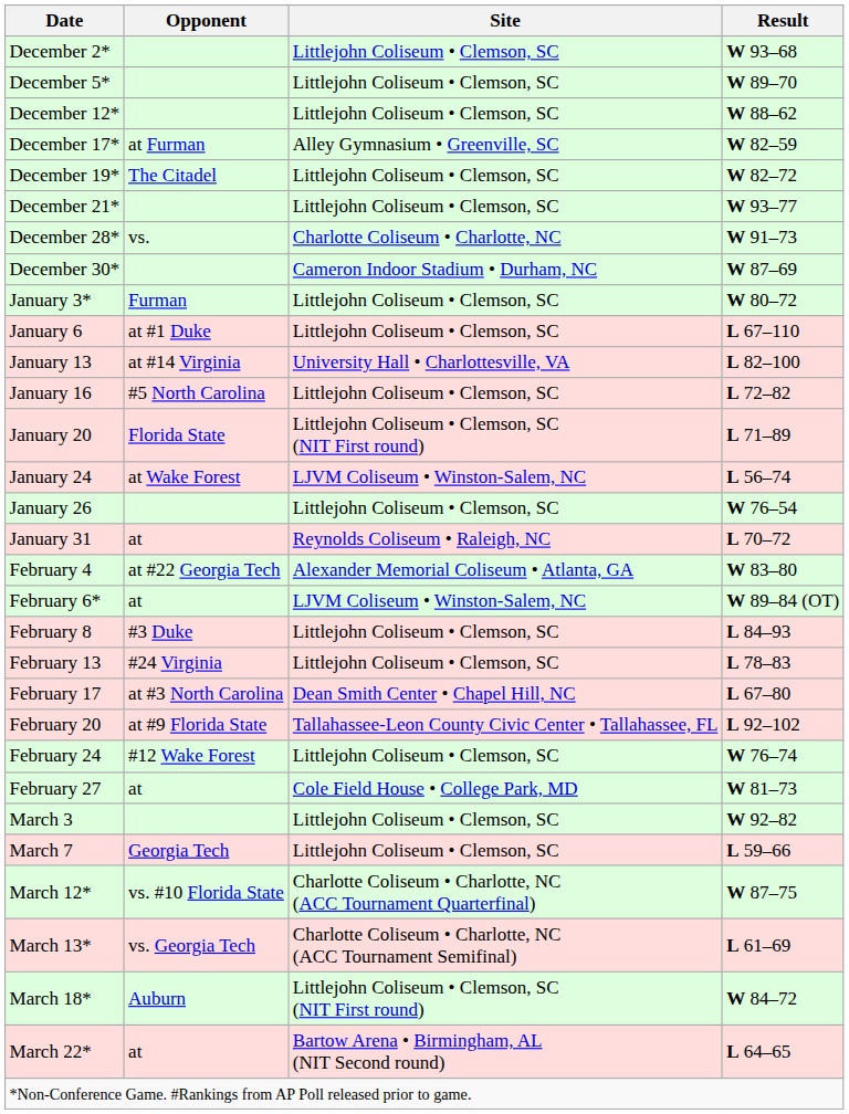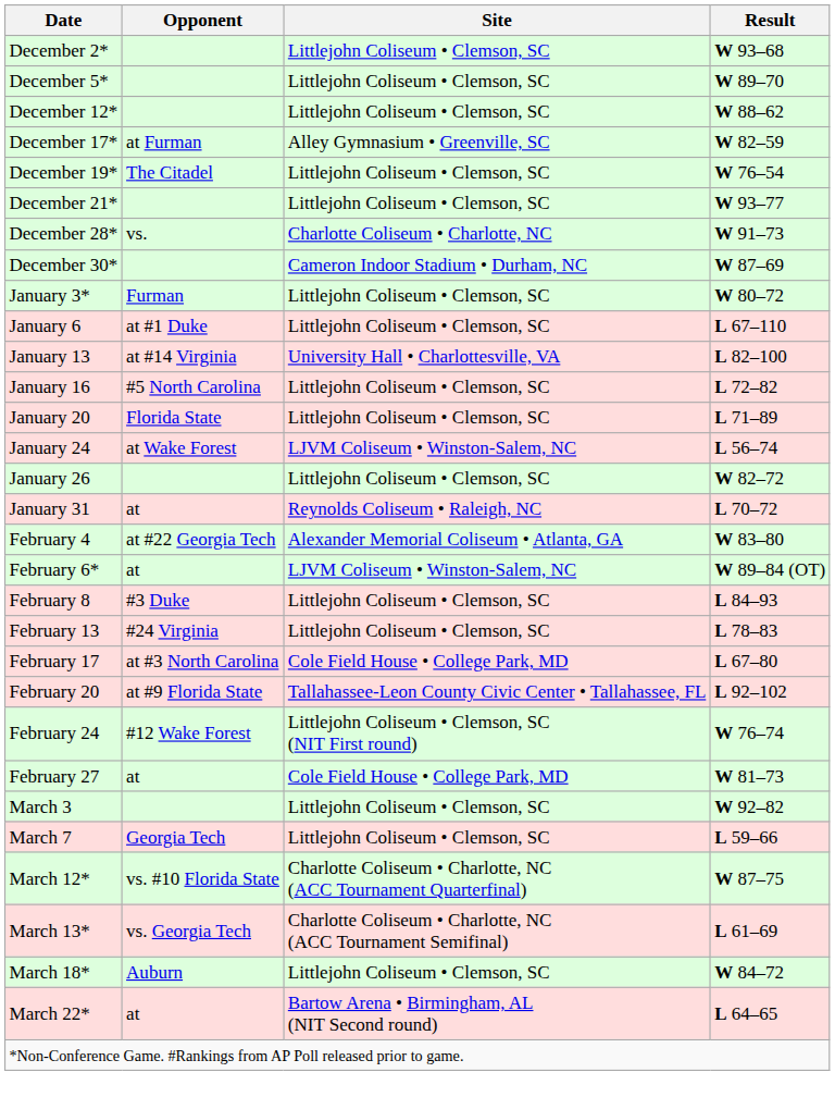 <table class="wikitable" style="font-size:95%;">
 <tr>
 <th>Date</th>
 <th>Opponent</th>
 <th> Site</th>
 <th>Result</th>
 </tr>
 <tr style="background: #ddffdd;">
 <td>December 2*</td>
 <td></td>
 <td><a href='#'>Littlejohn Coliseum</a> • <a href='#'>Clemson, SC</a></td>
 <td><strong>W</strong> 93–68</td>
 </tr>
 <tr style="background: #ddffdd;">
 <td>December 5*</td>
 <td></td>
 <td>Littlejohn Coliseum • Clemson, SC</td>
 <td><strong>W</strong> 89–70</td>
 </tr>
 <tr style="background: #ddffdd;">
 <td>December 12*</td>
 <td></td>
 <td>Littlejohn Coliseum • Clemson, SC</td>
 <td><strong>W</strong> 88–62</td>
 </tr>
 <tr style="background: #ddffdd;">
 <td>December 17*</td>
 <td>at <a href='#'>Furman</a></td>
 <td>Alley Gymnasium • <a href='#'>Greenville, SC</a></td>
 <td><strong>W</strong> 82–59</td>
 </tr>
 <tr style="background: #ddffdd;">
 <td>December 19*</td>
 <td><a href='#'>The Citadel</a></td>
 <td>Littlejohn Coliseum • Clemson, SC</td>
-<td><strong>W</strong> 82–72</td>
+<td><strong>W</strong> 76–54</td>
 </tr>
 <tr style="background: #ddffdd;">
 <td>December 21*</td>
 <td></td>
 <td>Littlejohn Coliseum • Clemson, SC</td>
 <td><strong>W</strong> 93–77</td>
 </tr>
 <tr style="background: #ddffdd;">
 <td>December 28*</td>
 <td>vs. </td>
 <td><a href='#'>Charlotte Coliseum</a> • <a href='#'>Charlotte, NC</a></td>
 <td><strong>W</strong> 91–73</td>
 </tr>
 <tr style="background: #ddffdd;">
 <td>December 30*</td>
 <td></td>
 <td><a href='#'>Cameron Indoor Stadium</a> • <a href='#'>Durham, NC</a></td>
 <td><strong>W</strong> 87–69</td>
 </tr>
 <tr style="background: #ddffdd;">
 <td>January 3*</td>
 <td><a href='#'>Furman</a></td>
 <td>Littlejohn Coliseum • Clemson, SC</td>
 <td><strong>W</strong> 80–72</td>
 </tr>
 <tr style="background: #ffdddd;">
 <td>January 6</td>
 <td>at #1 <a href='#'>Duke</a></td>
 <td>Littlejohn Coliseum • Clemson, SC</td>
 <td><strong>L</strong> 67–110</td>
 </tr>
 <tr style="background: #ffdddd;">
 <td>January 13</td>
 <td>at #14 <a href='#'>Virginia</a></td>
 <td><a href='#'>University Hall</a> • <a href='#'>Charlottesville, VA</a></td>
 <td><strong>L</strong> 82–100</td>
 </tr>
 <tr style="background: #ffdddd;">
 <td>January 16</td>
 <td>#5 <a href='#'>North Carolina</a></td>
 <td>Littlejohn Coliseum • Clemson, SC</td>
 <td><strong>L</strong> 72–82</td>
 </tr>
 <tr style="background: #ffdddd;">
 <td>January 20</td>
 <td><a href='#'>Florida State</a></td>
-<td>Littlejohn Coliseum • Clemson, SC<br>(<a href='#'>NIT First round</a>)</td>
+<td>Littlejohn Coliseum • Clemson, SC</td>
 <td><strong>L</strong> 71–89</td>
 </tr>
 <tr style="background: #ffdddd;">
 <td>January 24</td>
 <td>at <a href='#'>Wake Forest</a></td>
 <td><a href='#'>LJVM Coliseum</a> • <a href='#'>Winston-Salem, NC</a></td>
 <td><strong>L</strong> 56–74</td>
 </tr>
 <tr style="background: #ddffdd;">
 <td>January 26</td>
 <td></td>
 <td>Littlejohn Coliseum • Clemson, SC</td>
-<td><strong>W</strong> 76–54</td>
+<td><strong>W</strong> 82–72</td>
 </tr>
 <tr style="background: #ffdddd;">
 <td>January 31</td>
 <td>at </td>
 <td><a href='#'>Reynolds Coliseum</a> • <a href='#'>Raleigh, NC</a></td>
 <td><strong>L</strong> 70–72</td>
 </tr>
 <tr style="background: #ddffdd;">
 <td>February 4</td>
 <td>at #22 <a href='#'>Georgia Tech</a></td>
 <td><a href='#'>Alexander Memorial Coliseum</a> • <a href='#'>Atlanta, GA</a></td>
 <td><strong>W</strong> 83–80</td>
 </tr>
 <tr style="background: #ddffdd;">
 <td>February 6*</td>
 <td>at </td>
 <td><a href='#'>LJVM Coliseum</a> • <a href='#'>Winston-Salem, NC</a></td>
 <td><strong>W</strong> 89–84 (OT)</td>
 </tr>
 <tr style="background: #ffdddd;">
 <td>February 8</td>
 <td>#3 <a href='#'>Duke</a></td>
 <td>Littlejohn Coliseum • Clemson, SC</td>
 <td><strong>L</strong> 84–93</td>
 </tr>
 <tr style="background: #ffdddd;">
 <td>February 13</td>
 <td>#24 <a href='#'>Virginia</a></td>
 <td>Littlejohn Coliseum • Clemson, SC</td>
 <td><strong>L</strong> 78–83</td>
 </tr>
 <tr style="background: #ffdddd;">
 <td>February 17</td>
 <td>at #3 <a href='#'>North Carolina</a></td>
-<td><a href='#'>Dean Smith Center</a> • <a href='#'>Chapel Hill, NC</a></td>
+<td><a href='#'>Cole Field House</a> • <a href='#'>College Park, MD</a></td>
 <td><strong>L</strong> 67–80</td>
 </tr>
 <tr style="background: #ffdddd;">
 <td>February 20</td>
 <td>at #9 <a href='#'>Florida State</a></td>
 <td><a href='#'>Tallahassee-Leon County Civic Center</a> • <a href='#'>Tallahassee, FL</a></td>
 <td><strong>L</strong> 92–102</td>
 </tr>
 <tr style="background: #ddffdd;">
 <td>February 24</td>
 <td>#12 <a href='#'>Wake Forest</a></td>
-<td>Littlejohn Coliseum • Clemson, SC</td>
+<td>Littlejohn Coliseum • Clemson, SC<br>(<a href='#'>NIT First round</a>)</td>
 <td><strong>W</strong> 76–74</td>
 </tr>
 <tr style="background: #ddffdd;">
 <td>February 27</td>
 <td>at </td>
 <td><a href='#'>Cole Field House</a> • <a href='#'>College Park, MD</a></td>
 <td><strong>W</strong> 81–73</td>
 </tr>
 <tr style="background: #ddffdd;">
 <td>March 3</td>
 <td></td>
 <td>Littlejohn Coliseum • Clemson, SC</td>
 <td><strong>W</strong> 92–82</td>
 </tr>
 <tr style="background: #ffdddd;">
 <td>March 7</td>
 <td><a href='#'>Georgia Tech</a></td>
 <td>Littlejohn Coliseum • Clemson, SC</td>
 <td><strong>L</strong> 59–66</td>
 </tr>
 <tr style="background: #ddffdd;">
 <td>March 12*</td>
 <td>vs. #10 <a href='#'>Florida State</a></td>
 <td>Charlotte Coliseum • Charlotte, NC<br>(<a href='#'>ACC Tournament Quarterfinal</a>)</td>
 <td><strong>W</strong> 87–75</td>
 </tr>
 <tr style="background: #ffdddd;">
 <td>March 13*</td>
 <td>vs. <a href='#'>Georgia Tech</a></td>
 <td>Charlotte Coliseum • Charlotte, NC<br>(ACC Tournament Semifinal)</td>
 <td><strong>L</strong> 61–69</td>
 </tr>
 <tr style="background: #ddffdd;">
 <td>March 18*</td>
 <td><a href='#'>Auburn</a></td>
-<td>Littlejohn Coliseum • Clemson, SC<br>(<a href='#'>NIT First round</a>)</td>
+<td>Littlejohn Coliseum • Clemson, SC</td>
 <td><strong>W</strong> 84–72</td>
 </tr>
 <tr style="background: #ffdddd;">
 <td>March 22*</td>
 <td>at </td>
 <td><a href='#'>Bartow Arena</a> • <a href='#'>Birmingham, AL</a><br>(NIT Second round)</td>
 <td><strong>L</strong> 64–65</td>
 </tr>
 <tr style="background:#f9f9f9;">
 <td colspan=5><small>*Non-Conference Game. #Rankings from AP Poll released prior to game.</small></td>
 </tr>
 </table>
